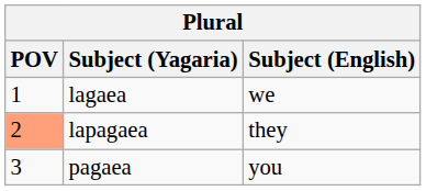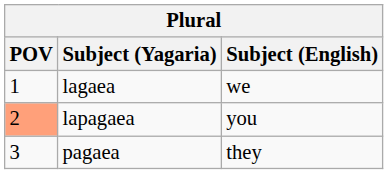 <table class="wikitable">
 <tr>
 <th colspan="3">Plural</th>
 </tr>
 <tr>
 <th>POV</th>
 <th>Subject (Yagaria)</th>
 <th>Subject (English)</th>
 </tr>
 <tr>
 <td>1</td>
 <td>lagaea</td>
 <td>we</td>
 </tr>
 <tr>
 <td style="background: lightsalmon;">2</td>
 <td>lapagaea</td>
-<td>they</td>
+<td>you</td>
 </tr>
 <tr>
 <td>3</td>
 <td>pagaea</td>
-<td>you</td>
+<td>they</td>
 </tr>
 </table>
